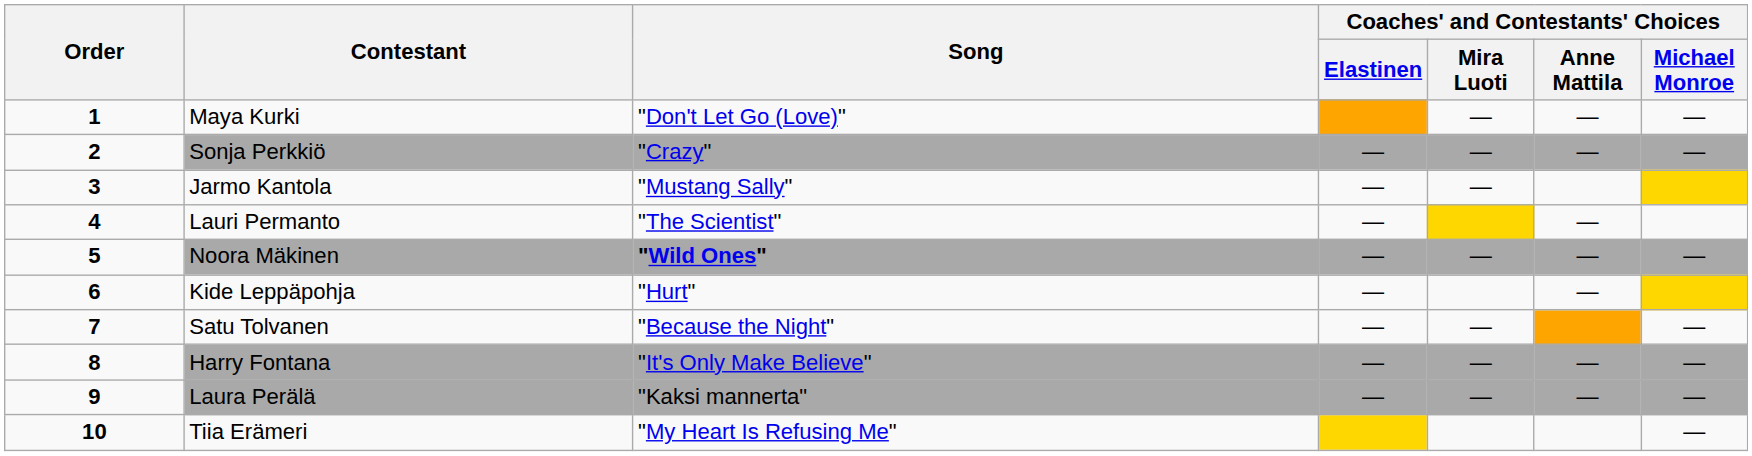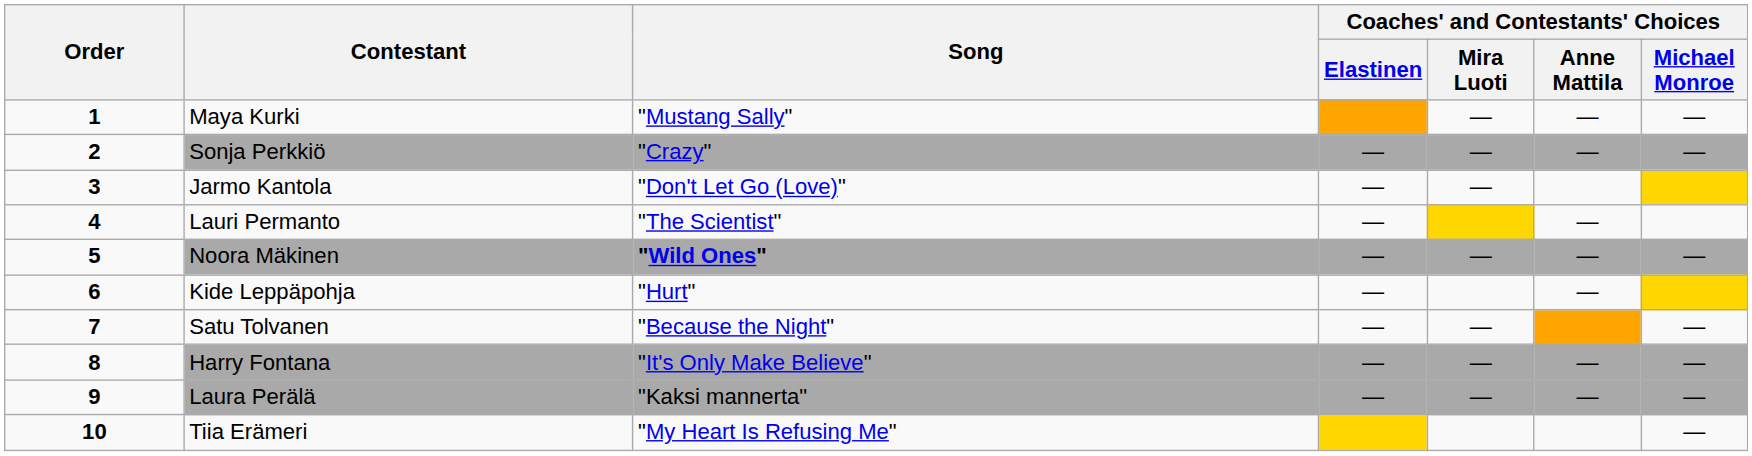 <table class="wikitable" style="width:100%;">
 <tr>
 <th rowspan=2>Order</th>
 <th rowspan=2>Contestant</th>
 <th rowspan=2>Song</th>
 <th colspan=4>Coaches' and Contestants' Choices</th>
 </tr>
 <tr>
 <th width="70"><a href='#'>Elastinen</a></th>
 <th width="70">Mira Luoti</th>
 <th width="70">Anne Mattila</th>
 <th width="70"><a href='#'>Michael Monroe</a></th>
 </tr>
 <tr>
 <td align="center"><strong>1</strong></td>
 <td>Maya Kurki</td>
-<td>"<a href='#'>Don't Let Go (Love)</a>"</td>
+<td>"<a href='#'>Mustang Sally</a>"</td>
 <td style="background:orange;text-align:center;"></td>
 <td align="center">—</td>
 <td align="center">—</td>
 <td align="center">—</td>
 </tr>
 <tr>
 <td align="center"><strong>2</strong></td>
 <td style="background:darkgrey;text-align:left;">Sonja Perkkiö</td>
 <td style="background:darkgrey;text-align:left;">"<a href='#'>Crazy</a>"</td>
 <td style="background:darkgrey;text-align:center;">—</td>
 <td style="background:darkgrey;text-align:center;">—</td>
 <td style="background:darkgrey;text-align:center;">—</td>
 <td style="background:darkgrey;text-align:center;">—</td>
 </tr>
 <tr>
 <td align="center"><strong>3</strong></td>
 <td>Jarmo Kantola</td>
-<td>"<a href='#'>Mustang Sally</a>"</td>
+<td>"<a href='#'>Don't Let Go (Love)</a>"</td>
 <td align="center">—</td>
 <td align="center">—</td>
 <td style=";text-align:center;"></td>
 <td style="background:gold;text-align:center;"></td>
 </tr>
 <tr>
 <td align="center"><strong>4</strong></td>
 <td>Lauri Permanto</td>
 <td>"<a href='#'>The Scientist</a>"</td>
 <td align="center">—</td>
 <td style="background:gold;text-align:center;"></td>
 <td align="center">—</td>
 <td style=";text-align:center;"></td>
 </tr>
 <tr>
 <td align="center"><strong>5</strong></td>
 <td style="background:darkgrey;text-align:left;">Noora Mäkinen</td>
 <td style="background:darkgrey;text-align:left;"><strong>"<a href='#'>Wild Ones</a>"</strong></td>
 <td style="background:darkgrey;text-align:center;">—</td>
 <td style="background:darkgrey;text-align:center;">—</td>
 <td style="background:darkgrey;text-align:center;">—</td>
 <td style="background:darkgrey;text-align:center;">—</td>
 </tr>
 <tr>
 <td align="center"><strong>6</strong></td>
 <td>Kide Leppäpohja</td>
 <td>"<a href='#'>Hurt</a>"</td>
 <td align="center">—</td>
 <td style=";text-align:center;"></td>
 <td align="center">—</td>
 <td style="background:gold;text-align:center;"></td>
 </tr>
 <tr>
 <td align="center"><strong>7</strong></td>
 <td>Satu Tolvanen</td>
 <td>"<a href='#'>Because the Night</a>"</td>
 <td align="center">—</td>
 <td align="center">—</td>
 <td style="background:orange;text-align:center;"></td>
 <td align="center">—</td>
 </tr>
 <tr>
 <td align="center"><strong>8</strong></td>
 <td style="background:darkgrey;text-align:left;">Harry Fontana</td>
 <td style="background:darkgrey;text-align:left;">"<a href='#'>It's Only Make Believe</a>"</td>
 <td style="background:darkgrey;text-align:center;">—</td>
 <td style="background:darkgrey;text-align:center;">—</td>
 <td style="background:darkgrey;text-align:center;">—</td>
 <td style="background:darkgrey;text-align:center;">—</td>
 </tr>
 <tr>
 <td align="center"><strong>9</strong></td>
 <td style="background:darkgrey;text-align:left;">Laura Perälä</td>
 <td style="background:darkgrey;text-align:left;">"Kaksi mannerta"</td>
 <td style="background:darkgrey;text-align:center;">—</td>
 <td style="background:darkgrey;text-align:center;">—</td>
 <td style="background:darkgrey;text-align:center;">—</td>
 <td style="background:darkgrey;text-align:center;">—</td>
 </tr>
 <tr>
 <td align="center"><strong>10</strong></td>
 <td>Tiia Erämeri</td>
 <td>"<a href='#'>My Heart Is Refusing Me</a>"</td>
 <td style="background:gold;text-align:center;"></td>
 <td style=";text-align:center;"></td>
 <td style=";text-align:center;"></td>
 <td align="center">—</td>
 </tr>
 </table>
